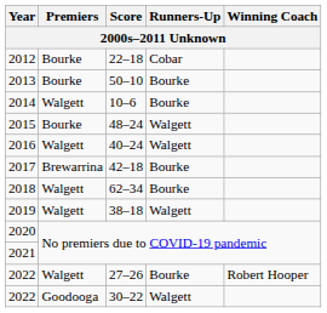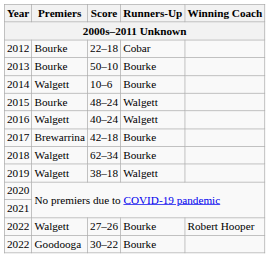 <table class="wikitable">
 <tr>
 <th>Year</th>
 <th>Premiers</th>
 <th>Score</th>
 <th>Runners-Up</th>
 <th>Winning Coach</th>
 </tr>
 <tr>
 <th colspan="5">2000s–2011 Unknown</th>
 </tr>
 <tr>
 <td>2012</td>
 <td> Bourke</td>
 <td>22–18</td>
 <td> Cobar</td>
 <td></td>
 </tr>
 <tr>
 <td>2013</td>
 <td> Bourke</td>
 <td>50–10</td>
 <td> Bourke</td>
 <td></td>
 </tr>
 <tr>
 <td>2014</td>
 <td> Walgett</td>
 <td>10–6</td>
 <td> Bourke</td>
 <td></td>
 </tr>
 <tr>
 <td>2015</td>
 <td> Bourke</td>
 <td>48–24</td>
 <td> Walgett</td>
 <td></td>
 </tr>
 <tr>
 <td>2016</td>
 <td> Walgett</td>
 <td>40–24</td>
 <td> Walgett</td>
 <td></td>
 </tr>
 <tr>
 <td>2017</td>
 <td> Brewarrina</td>
 <td>42–18</td>
 <td> Bourke</td>
 <td></td>
 </tr>
 <tr>
 <td>2018</td>
 <td> Walgett</td>
 <td>62–34</td>
 <td> Bourke</td>
 <td></td>
 </tr>
 <tr>
 <td>2019</td>
 <td> Walgett</td>
 <td>38–18</td>
 <td> Walgett</td>
 <td></td>
 </tr>
 <tr>
 <td>2020</td>
 <td colspan="4" rowspan="2">No premiers due to <a href='#'>COVID-19 pandemic</a></td>
 </tr>
 <tr>
 <td>2021</td>
 </tr>
 <tr>
 <td>2022</td>
 <td> Walgett</td>
 <td>27–26</td>
 <td> Bourke</td>
 <td>Robert Hooper</td>
 </tr>
 <tr>
 <td>2022</td>
 <td> Goodooga</td>
 <td>30–22</td>
-<td> Walgett</td>
+<td> Bourke</td>
 <td></td>
 </tr>
 </table>
